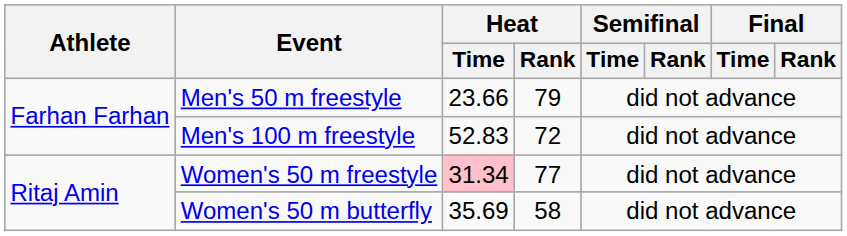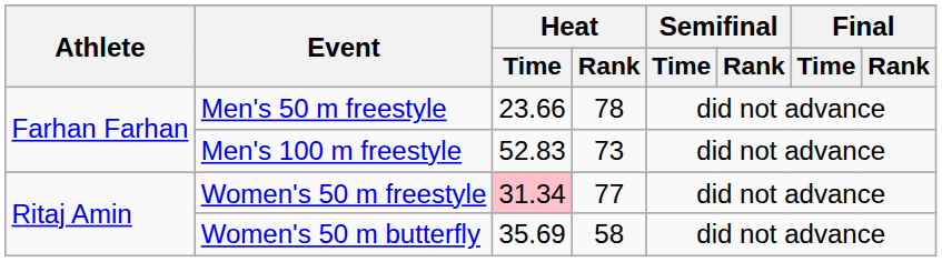 <table class=wikitable style="font-size:90%">
 <tr>
 <th rowspan="2">Athlete</th>
 <th rowspan="2">Event</th>
 <th colspan="2">Heat</th>
 <th colspan="2">Semifinal</th>
 <th colspan="2">Final</th>
 </tr>
 <tr style="font-size:95%">
 <th>Time</th>
 <th>Rank</th>
 <th>Time</th>
 <th>Rank</th>
 <th>Time</th>
 <th>Rank</th>
 </tr>
 <tr align=center>
 <td align=left rowspan=2><a href='#'>Farhan Farhan</a></td>
 <td align=left><a href='#'>Men's 50 m freestyle</a></td>
 <td>23.66</td>
-<td>79</td>
+<td>78</td>
 <td colspan=4>did not advance</td>
 </tr>
 <tr align=center>
 <td align=left><a href='#'>Men's 100 m freestyle</a></td>
 <td>52.83</td>
-<td>72</td>
+<td>73</td>
 <td colspan=4>did not advance</td>
 </tr>
 <tr align=center>
 <td align=left rowspan=2><a href='#'>Ritaj Amin</a></td>
 <td align=left><a href='#'>Women's 50 m freestyle</a></td>
 <td style="background: pink;">31.34</td>
 <td>77</td>
 <td colspan=4>did not advance</td>
 </tr>
 <tr align=center>
 <td align=left><a href='#'>Women's 50 m butterfly</a></td>
 <td>35.69</td>
 <td>58</td>
 <td colspan=4>did not advance</td>
 </tr>
 </table>
